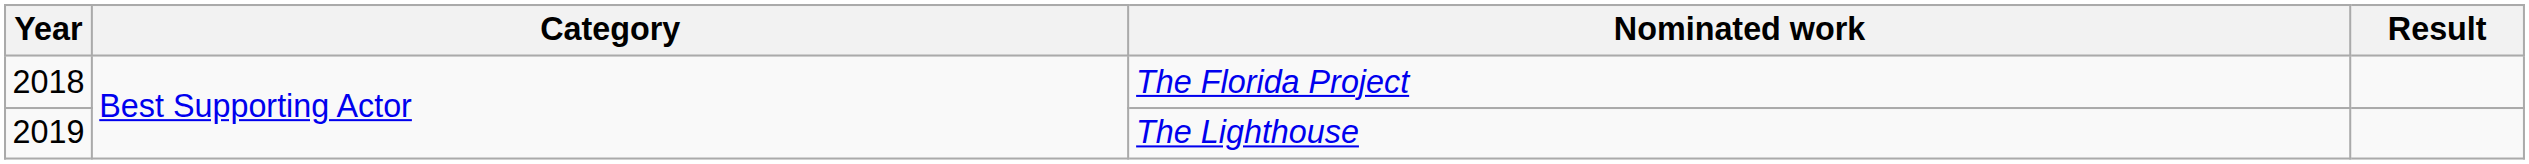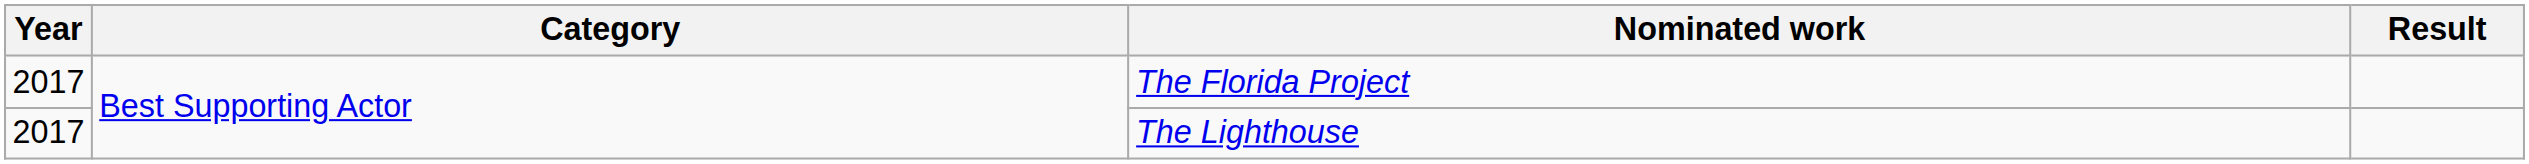 <table class=wikitable>
 <tr>
 <th scope="col" style="width:1em;">Year</th>
 <th scope="col" style="width:33em;">Category</th>
 <th scope="col" style="width:39em;">Nominated work</th>
 <th scope="col" style="width:5em;">Result</th>
 </tr>
 <tr>
-<td>2018</td>
+<td>2017</td>
 <td rowspan="2"><a href='#'>Best Supporting Actor</a></td>
 <td><em><a href='#'>The Florida Project</a></em></td>
 <td></td>
 </tr>
 <tr>
-<td>2019</td>
+<td>2017</td>
 <td><em><a href='#'>The Lighthouse</a></em></td>
 <td></td>
 </tr>
 </table>
